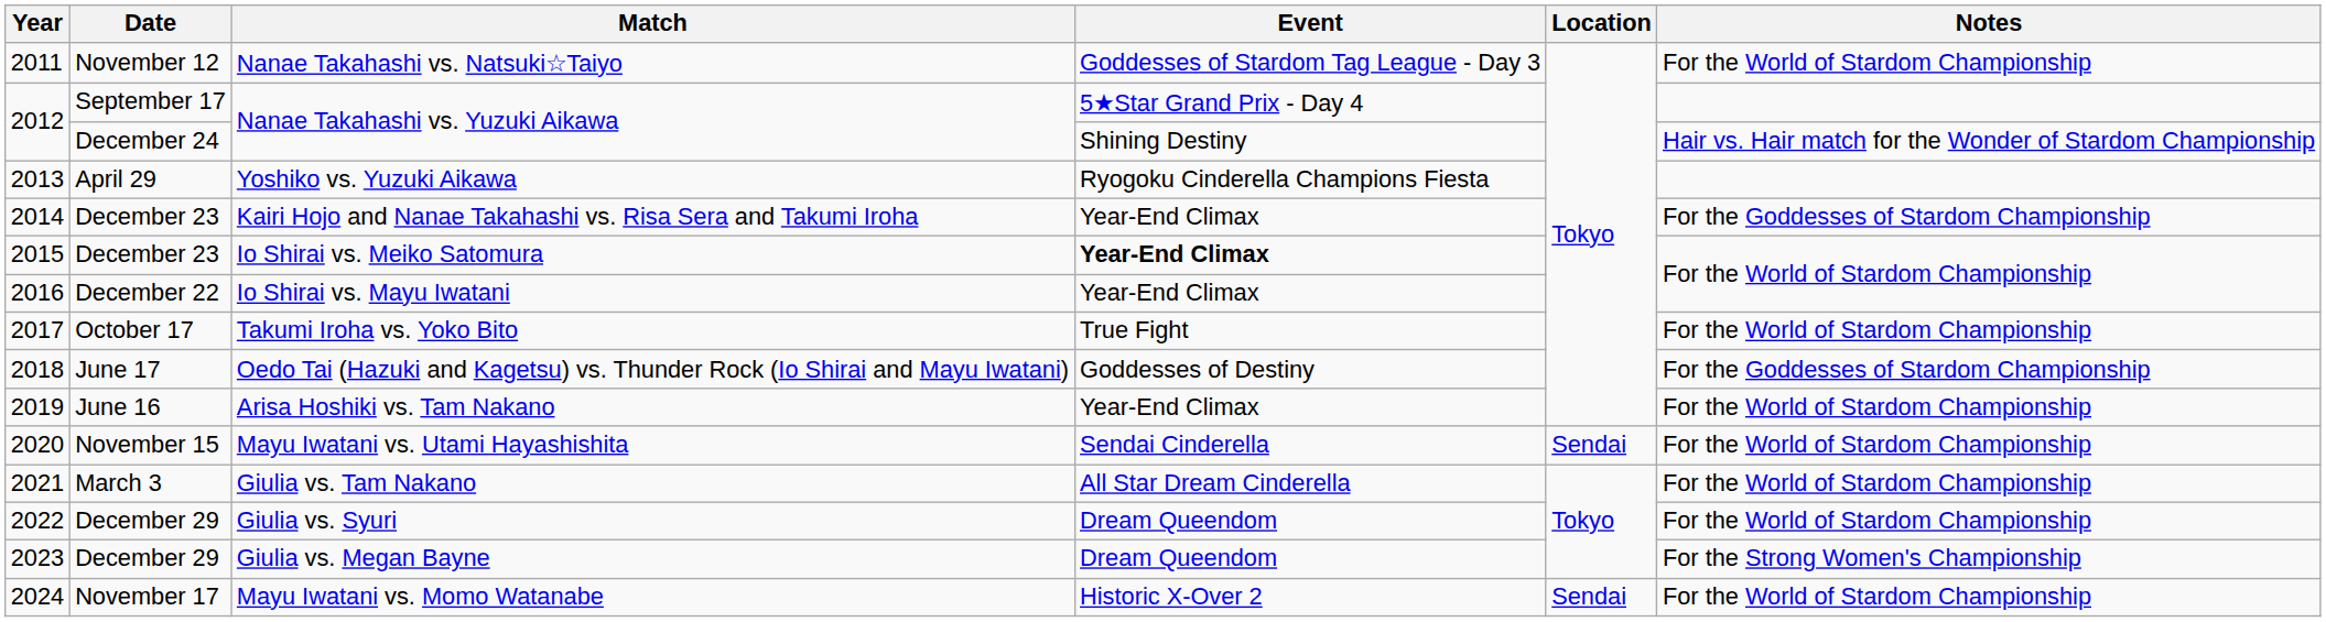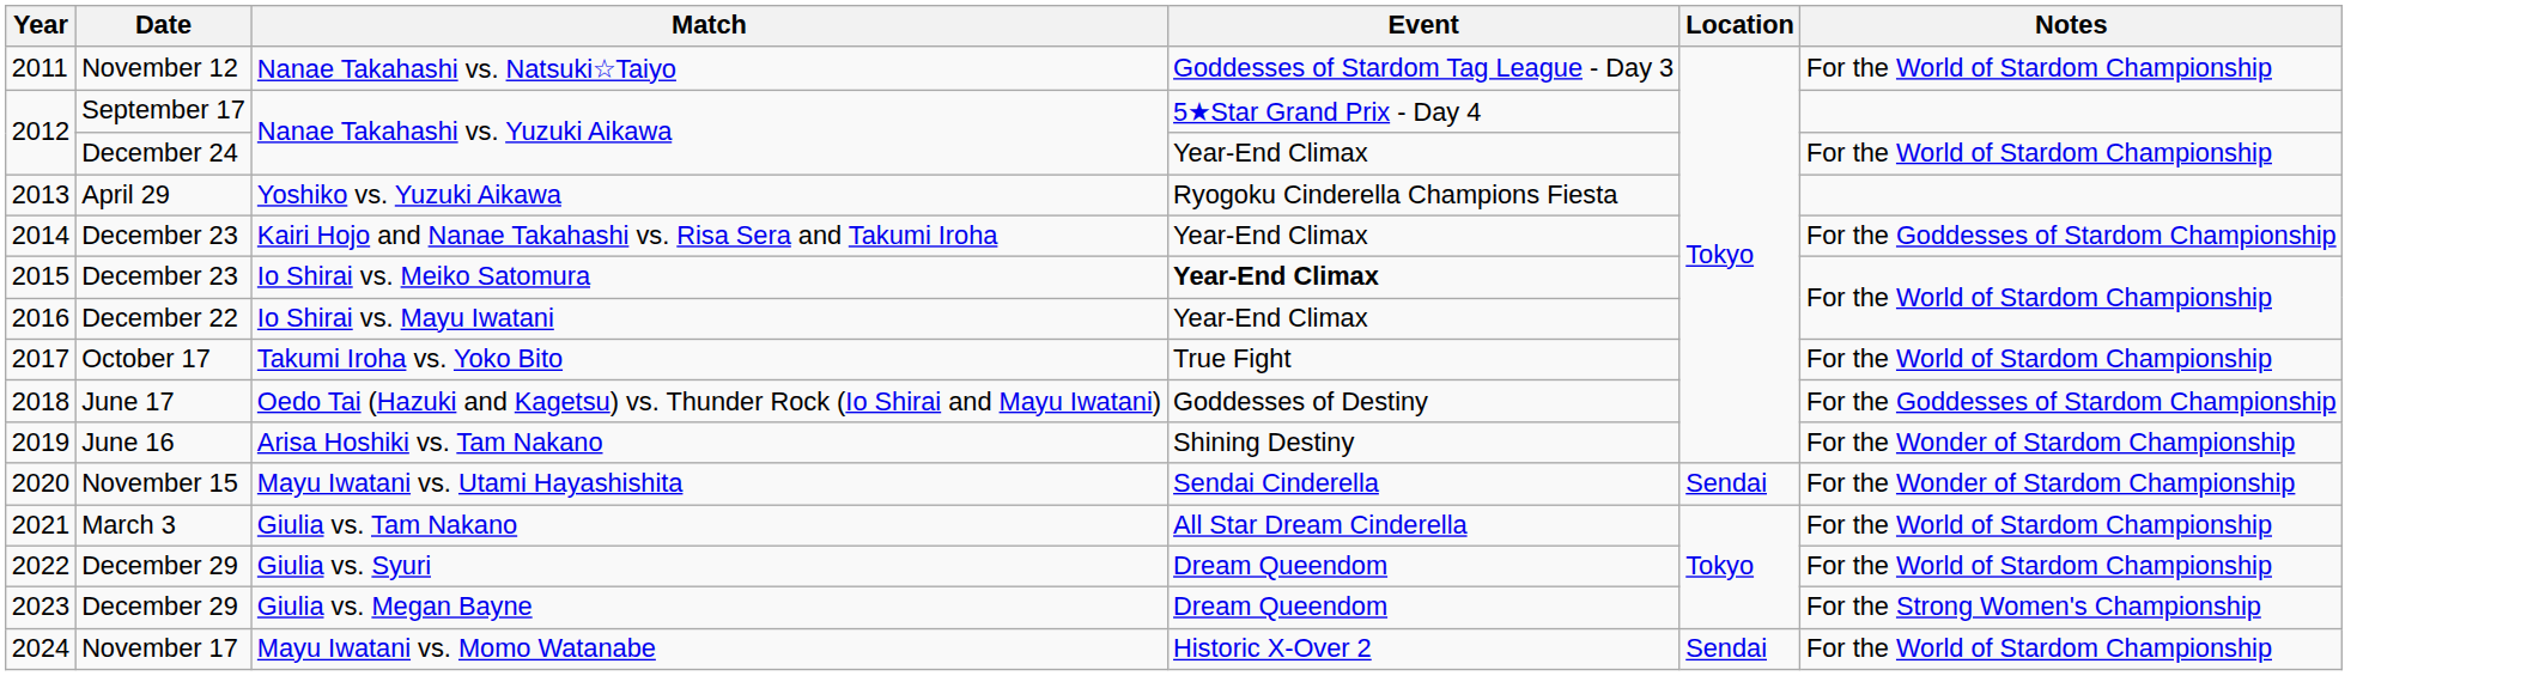 <table class="wikitable">
 <tr>
 <th>Year</th>
 <th>Date</th>
 <th>Match</th>
 <th>Event</th>
 <th>Location</th>
 <th>Notes</th>
 </tr>
 <tr>
 <td>2011</td>
 <td>November 12</td>
 <td><a href='#'>Nanae Takahashi</a> vs. <a href='#'>Natsuki☆Taiyo</a></td>
 <td><a href='#'>Goddesses of Stardom Tag League</a> - Day 3</td>
 <td rowspan="10"><a href='#'>Tokyo</a></td>
 <td>For the <a href='#'>World of Stardom Championship</a></td>
 </tr>
 <tr>
 <td rowspan="2">2012</td>
 <td>September 17</td>
 <td rowspan=2><a href='#'>Nanae Takahashi</a> vs. <a href='#'>Yuzuki Aikawa</a></td>
 <td><a href='#'>5★Star Grand Prix</a> - Day 4</td>
 </tr>
 <tr>
 <td>December 24</td>
-<td>Shining Destiny</td>
-<td><a href='#'>Hair vs. Hair match</a> for the <a href='#'>Wonder of Stardom Championship</a></td>
+<td>Year-End Climax</td>
+<td>For the <a href='#'>World of Stardom Championship</a></td>
 </tr>
 <tr>
 <td>2013</td>
 <td>April 29</td>
 <td><a href='#'>Yoshiko</a> vs. <a href='#'>Yuzuki Aikawa</a></td>
 <td>Ryogoku Cinderella Champions Fiesta</td>
 <td></td>
 </tr>
 <tr>
 <td>2014</td>
 <td>December 23</td>
 <td><a href='#'>Kairi Hojo</a> and <a href='#'>Nanae Takahashi</a> vs. <a href='#'>Risa Sera</a> and <a href='#'>Takumi Iroha</a></td>
 <td>Year-End Climax</td>
 <td>For the <a href='#'>Goddesses of Stardom Championship</a></td>
 </tr>
 <tr>
 <td>2015</td>
 <td>December 23</td>
 <td><a href='#'>Io Shirai</a> vs. <a href='#'>Meiko Satomura</a></td>
 <td><strong>Year-End Climax</strong></td>
 <td rowspan="2">For the <a href='#'>World of Stardom Championship</a></td>
 </tr>
 <tr>
 <td>2016</td>
 <td>December 22</td>
 <td><a href='#'>Io Shirai</a> vs. <a href='#'>Mayu Iwatani</a></td>
 <td>Year-End Climax</td>
 </tr>
 <tr>
 <td>2017</td>
 <td>October 17</td>
 <td><a href='#'>Takumi Iroha</a> vs. <a href='#'>Yoko Bito</a></td>
 <td>True Fight</td>
 <td>For the <a href='#'>World of Stardom Championship</a></td>
 </tr>
 <tr>
 <td>2018</td>
 <td>June 17</td>
 <td><a href='#'>Oedo Tai</a> (<a href='#'>Hazuki</a> and <a href='#'>Kagetsu</a>) vs. Thunder Rock (<a href='#'>Io Shirai</a> and <a href='#'>Mayu Iwatani</a>)</td>
 <td>Goddesses of Destiny</td>
 <td>For the <a href='#'>Goddesses of Stardom Championship</a></td>
 </tr>
 <tr>
 <td>2019</td>
 <td>June 16</td>
 <td><a href='#'>Arisa Hoshiki</a> vs. <a href='#'>Tam Nakano</a></td>
-<td>Year-End Climax</td>
-<td>For the <a href='#'>World of Stardom Championship</a></td>
+<td>Shining Destiny</td>
+<td>For the <a href='#'>Wonder of Stardom Championship</a></td>
 </tr>
 <tr>
 <td>2020</td>
 <td>November 15</td>
 <td><a href='#'>Mayu Iwatani</a> vs. <a href='#'>Utami Hayashishita</a></td>
 <td><a href='#'>Sendai Cinderella</a></td>
 <td><a href='#'>Sendai</a></td>
-<td>For the <a href='#'>World of Stardom Championship</a></td>
+<td>For the <a href='#'>Wonder of Stardom Championship</a></td>
 </tr>
 <tr>
 <td>2021</td>
 <td>March 3</td>
 <td><a href='#'>Giulia</a> vs. <a href='#'>Tam Nakano</a></td>
 <td><a href='#'>All Star Dream Cinderella</a></td>
 <td rowspan="3"><a href='#'>Tokyo</a></td>
 <td>For the <a href='#'>World of Stardom Championship</a></td>
 </tr>
 <tr>
 <td>2022</td>
 <td>December 29</td>
 <td><a href='#'>Giulia</a> vs. <a href='#'>Syuri</a></td>
 <td><a href='#'>Dream Queendom</a></td>
 <td>For the <a href='#'>World of Stardom Championship</a></td>
 </tr>
 <tr>
 <td>2023</td>
 <td>December 29</td>
 <td><a href='#'>Giulia</a> vs. <a href='#'>Megan Bayne</a></td>
 <td><a href='#'>Dream Queendom</a></td>
 <td>For the <a href='#'>Strong Women's Championship</a></td>
 </tr>
 <tr>
 <td>2024</td>
 <td>November 17</td>
 <td><a href='#'>Mayu Iwatani</a> vs. <a href='#'>Momo Watanabe</a></td>
 <td><a href='#'>Historic X-Over 2</a></td>
 <td><a href='#'>Sendai</a></td>
 <td>For the <a href='#'>World of Stardom Championship</a></td>
 </tr>
 </table>
